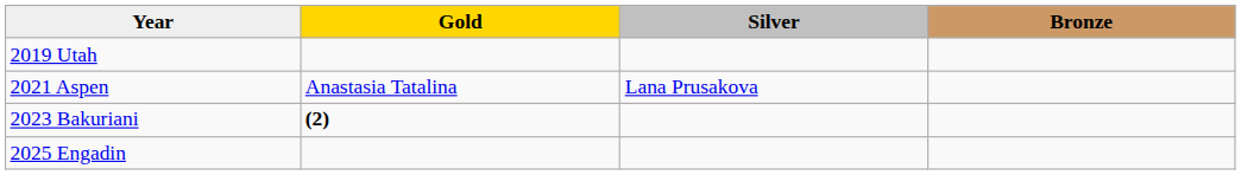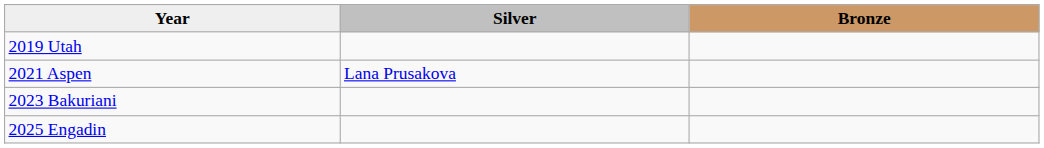 <table class="wikitable sortable" style="width:950px;">
 <tr>
 <th style="width:24%; background:#efefef;">Year</th>
-<th style="width:26%; background:gold">Gold</th>
 <th style="width:25%; background:silver">Silver</th>
 <th style="width:25%; background:#CC9966">Bronze</th>
 </tr>
 <tr>
 <td><a href='#'>2019 Utah</a></td>
 <td></td>
 <td></td>
-<td></td>
 </tr>
 <tr>
 <td><a href='#'>2021 Aspen</a></td>
-<td> <a href='#'>Anastasia Tatalina</a> </td>
 <td> <a href='#'>Lana Prusakova</a> </td>
 <td></td>
 </tr>
 <tr>
 <td><a href='#'>2023 Bakuriani</a></td>
-<td> <strong>(2)</strong></td>
 <td></td>
 <td></td>
 </tr>
 <tr>
 <td><a href='#'>2025 Engadin</a></td>
 <td></td>
 <td></td>
-<td></td>
 </tr>
 </table>
